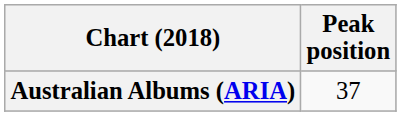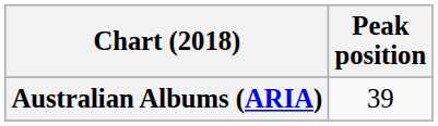 <table class="wikitable plainrowheaders" style="text-align:center">
 <tr>
 <th scope="col">Chart (2018)</th>
 <th scope="col">Peak<br> position</th>
 </tr>
 <tr>
 <th scope="row">Australian Albums (<a href='#'>ARIA</a>)</th>
-<td>37</td>
+<td>39</td>
 </tr>
 </table>
